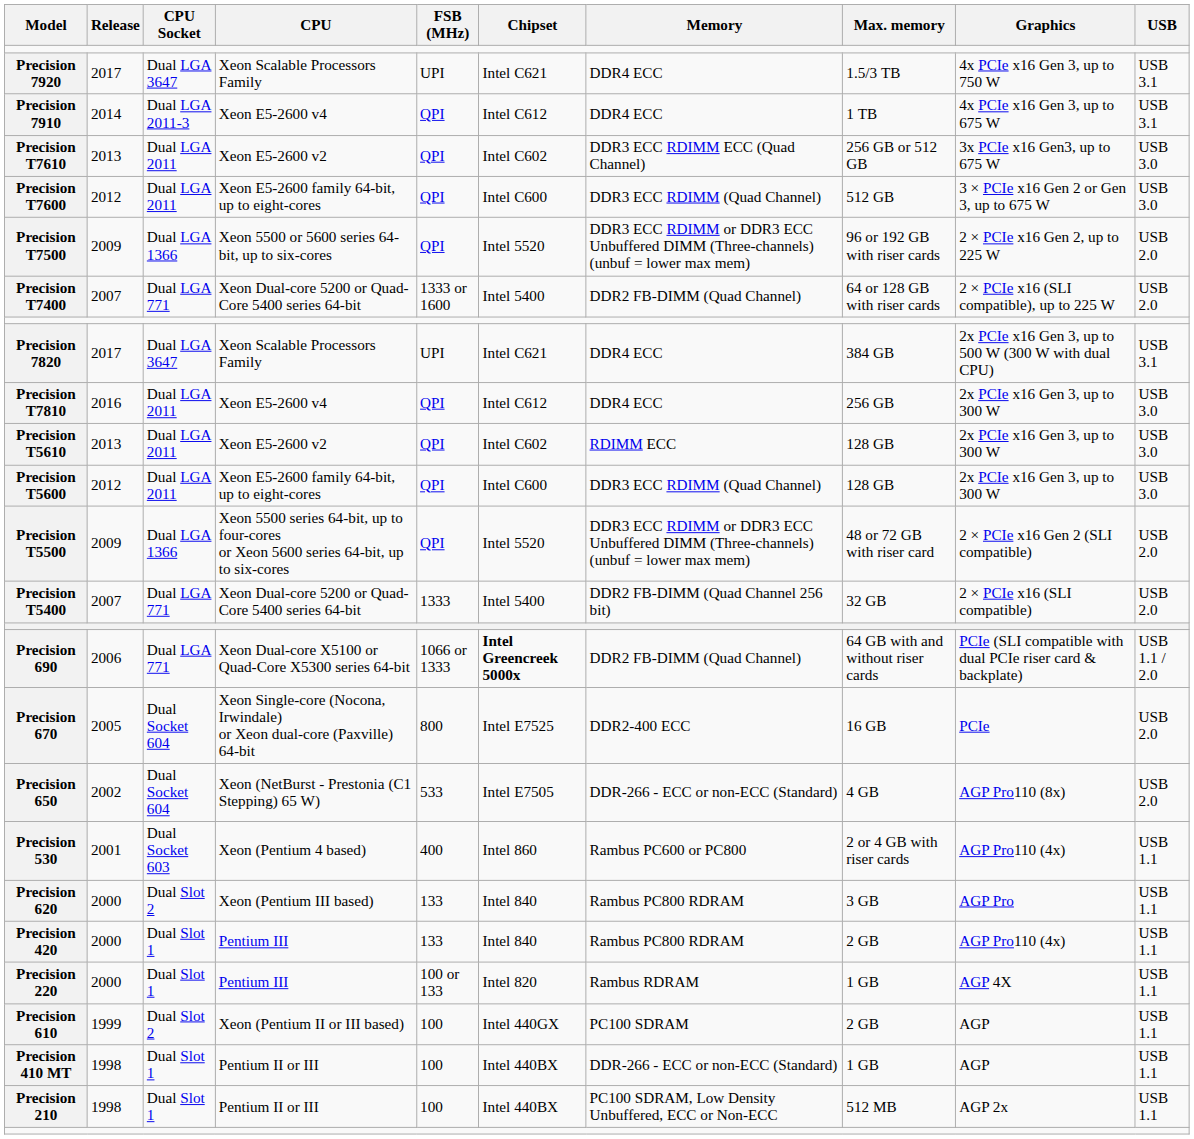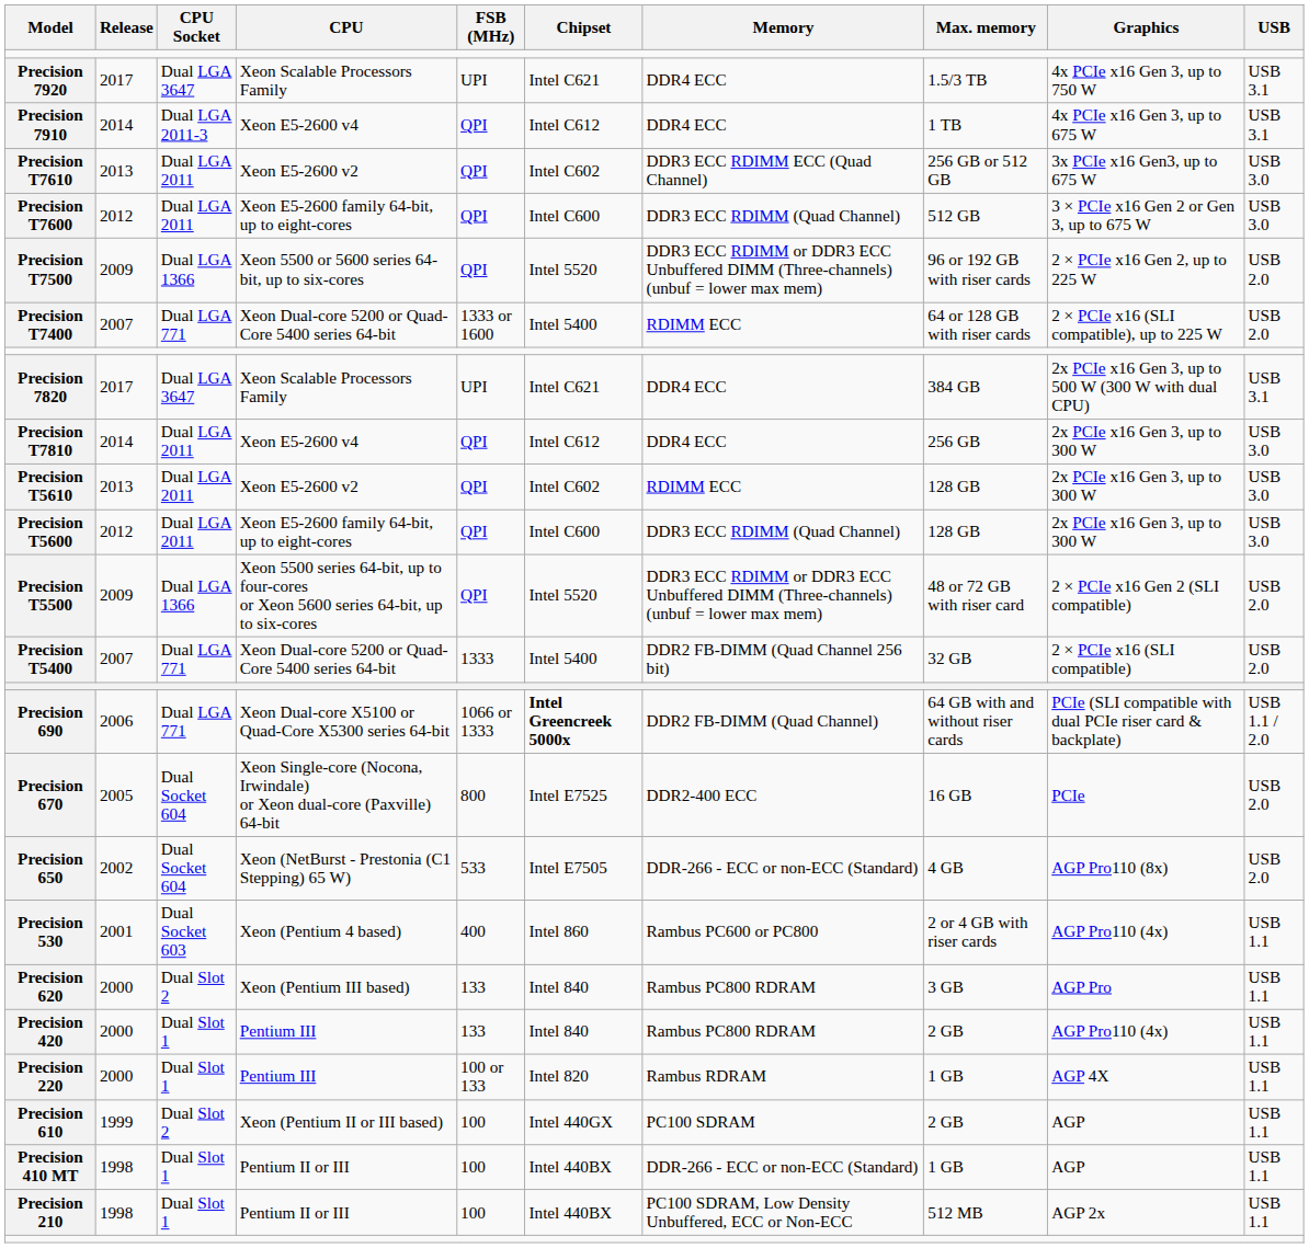 <table class="wikitable">
 <tr>
 <th style="width:7%">Model</th>
 <th>Release</th>
 <th>CPU Socket</th>
 <th style="width:17%">CPU</th>
 <th>FSB (MHz)</th>
 <th>Chipset</th>
 <th>Memory</th>
 <th>Max. memory</th>
 <th>Graphics</th>
 <th>USB</th>
 </tr>
 <tr>
 <td colspan="10"></td>
 </tr>
 <tr>
 <th>Precision 7920</th>
 <td>2017</td>
 <td>Dual <a href='#'>LGA 3647</a></td>
 <td>Xeon Scalable Processors Family</td>
 <td>UPI</td>
 <td>Intel C621</td>
 <td>DDR4 ECC</td>
 <td>1.5/3 TB</td>
 <td>4x <a href='#'>PCIe</a> x16 Gen 3, up to 750 W</td>
 <td>USB 3.1</td>
 </tr>
 <tr>
 <th>Precision 7910</th>
 <td>2014</td>
 <td>Dual <a href='#'>LGA 2011-3</a></td>
 <td>Xeon E5-2600 v4</td>
 <td><a href='#'>QPI</a></td>
 <td>Intel C612</td>
 <td>DDR4 ECC</td>
 <td>1 TB</td>
 <td>4x <a href='#'>PCIe</a> x16 Gen 3, up to 675 W</td>
 <td>USB 3.1</td>
 </tr>
 <tr>
 <th>Precision T7610</th>
 <td>2013</td>
 <td>Dual <a href='#'>LGA 2011</a></td>
 <td>Xeon E5-2600 v2</td>
 <td><a href='#'>QPI</a></td>
 <td>Intel C602</td>
 <td>DDR3 ECC <a href='#'>RDIMM</a> ECC (Quad Channel)</td>
 <td>256 GB or 512 GB</td>
 <td>3x <a href='#'>PCIe</a> x16 Gen3, up to 675 W</td>
 <td>USB 3.0</td>
 </tr>
 <tr>
 <th>Precision T7600</th>
 <td>2012</td>
 <td>Dual <a href='#'>LGA 2011</a></td>
 <td>Xeon E5-2600 family 64-bit, up to eight-cores</td>
 <td><a href='#'>QPI</a></td>
 <td>Intel C600</td>
 <td>DDR3 ECC <a href='#'>RDIMM</a> (Quad Channel)</td>
 <td>512 GB</td>
 <td>3 × <a href='#'>PCIe</a> x16 Gen 2 or Gen 3, up to 675 W</td>
 <td>USB 3.0</td>
 </tr>
 <tr>
 <th>Precision T7500</th>
 <td>2009</td>
 <td>Dual <a href='#'>LGA 1366</a> </td>
 <td>Xeon 5500 or 5600 series 64-bit, up to six-cores</td>
 <td><a href='#'>QPI</a></td>
 <td>Intel 5520</td>
 <td>DDR3 ECC <a href='#'>RDIMM</a> or DDR3 ECC Unbuffered DIMM (Three-channels) (unbuf = lower max mem)</td>
 <td>96 or 192 GB with riser cards</td>
 <td>2 × <a href='#'>PCIe</a> x16 Gen 2, up to 225 W</td>
 <td>USB 2.0</td>
 </tr>
 <tr>
 <th>Precision T7400</th>
 <td>2007</td>
 <td>Dual <a href='#'>LGA 771</a></td>
 <td>Xeon Dual-core 5200 or Quad-Core 5400 series 64-bit</td>
 <td>1333 or 1600</td>
 <td>Intel 5400</td>
-<td>DDR2 FB-DIMM (Quad Channel)</td>
+<td><a href='#'>RDIMM</a> ECC</td>
 <td>64 or 128 GB with riser cards</td>
 <td>2 × <a href='#'>PCIe</a> x16 (SLI compatible), up to 225 W</td>
 <td>USB 2.0</td>
 </tr>
 <tr>
 <td colspan="10"></td>
 </tr>
 <tr>
 <th>Precision 7820</th>
 <td>2017</td>
 <td>Dual <a href='#'>LGA 3647</a></td>
 <td>Xeon Scalable Processors Family</td>
 <td>UPI</td>
 <td>Intel C621</td>
 <td>DDR4 ECC</td>
 <td>384 GB</td>
 <td>2x <a href='#'>PCIe</a> x16 Gen 3, up to 500 W (300 W with dual CPU)</td>
 <td>USB 3.1</td>
 </tr>
 <tr>
 <th>Precision T7810</th>
-<td>2016</td>
+<td>2014</td>
 <td>Dual <a href='#'>LGA 2011</a></td>
 <td>Xeon E5-2600 v4</td>
 <td><a href='#'>QPI</a></td>
 <td>Intel C612</td>
 <td>DDR4 ECC</td>
 <td>256 GB</td>
 <td>2x <a href='#'>PCIe</a> x16 Gen 3, up to 300 W</td>
 <td>USB 3.0</td>
 </tr>
 <tr>
 <th>Precision T5610</th>
 <td>2013</td>
 <td>Dual <a href='#'>LGA 2011</a></td>
 <td>Xeon E5-2600 v2</td>
 <td><a href='#'>QPI</a></td>
 <td>Intel C602</td>
 <td><a href='#'>RDIMM</a> ECC</td>
 <td>128 GB</td>
 <td>2x <a href='#'>PCIe</a> x16 Gen 3, up to 300 W</td>
 <td>USB 3.0</td>
 </tr>
 <tr>
 <th>Precision T5600</th>
 <td>2012</td>
 <td>Dual <a href='#'>LGA 2011</a></td>
 <td>Xeon E5-2600 family 64-bit, up to eight-cores</td>
 <td><a href='#'>QPI</a></td>
 <td>Intel C600</td>
 <td>DDR3 ECC <a href='#'>RDIMM</a> (Quad Channel)</td>
 <td>128 GB</td>
 <td>2x <a href='#'>PCIe</a> x16 Gen 3, up to 300 W</td>
 <td>USB 3.0</td>
 </tr>
 <tr>
 <th>Precision T5500</th>
 <td>2009</td>
 <td>Dual <a href='#'>LGA 1366</a> </td>
 <td>Xeon 5500 series 64-bit, up to four-cores<br>or Xeon 5600 series 64-bit, up to six-cores</td>
 <td><a href='#'>QPI</a></td>
 <td>Intel 5520</td>
 <td>DDR3 ECC <a href='#'>RDIMM</a> or DDR3 ECC Unbuffered DIMM (Three-channels) (unbuf = lower max mem)</td>
 <td>48 or 72 GB with riser card</td>
 <td>2 × <a href='#'>PCIe</a> x16 Gen 2 (SLI compatible)</td>
 <td>USB 2.0</td>
 </tr>
 <tr>
 <th>Precision T5400</th>
 <td>2007</td>
 <td>Dual <a href='#'>LGA 771</a></td>
 <td>Xeon Dual-core 5200 or Quad-Core 5400 series 64-bit</td>
 <td>1333</td>
 <td>Intel 5400</td>
 <td>DDR2 FB-DIMM (Quad Channel 256 bit)</td>
 <td>32 GB</td>
 <td>2 × <a href='#'>PCIe</a> x16 (SLI compatible)</td>
 <td>USB 2.0</td>
 </tr>
 <tr>
 <th colspan="10"></th>
 </tr>
 <tr>
 <th>Precision 690</th>
 <td>2006</td>
 <td>Dual <a href='#'>LGA 771</a></td>
 <td>Xeon Dual-core X5100 or Quad-Core X5300 series 64-bit</td>
 <td>1066 or 1333</td>
 <td><strong>Intel Greencreek 5000x</strong></td>
 <td>DDR2 FB-DIMM (Quad Channel)</td>
 <td>64 GB with and without riser cards</td>
 <td><a href='#'>PCIe</a> (SLI compatible with dual PCIe riser card & backplate)</td>
 <td>USB 1.1 / 2.0</td>
 </tr>
 <tr>
 <th>Precision 670</th>
 <td>2005</td>
 <td>Dual <a href='#'>Socket 604</a></td>
 <td>Xeon Single-core (Nocona, Irwindale) <br>or Xeon dual-core (Paxville) 64-bit</td>
 <td>800</td>
 <td>Intel E7525</td>
 <td>DDR2-400 ECC</td>
 <td>16 GB</td>
 <td><a href='#'>PCIe</a></td>
 <td>USB 2.0</td>
 </tr>
 <tr>
 <th>Precision 650</th>
 <td>2002</td>
 <td>Dual <a href='#'>Socket 604</a></td>
 <td>Xeon (NetBurst - Prestonia (C1 Stepping) 65 W)</td>
 <td>533</td>
 <td>Intel E7505</td>
 <td>DDR-266 - ECC or non-ECC (Standard)</td>
 <td>4 GB</td>
 <td><a href='#'>AGP Pro</a>110 (8x)</td>
 <td>USB 2.0</td>
 </tr>
 <tr>
 <th>Precision 530</th>
 <td>2001</td>
 <td>Dual <a href='#'>Socket 603</a></td>
 <td>Xeon (Pentium 4 based)</td>
 <td>400</td>
 <td>Intel 860</td>
 <td>Rambus PC600 or PC800</td>
 <td>2 or 4 GB with riser cards</td>
 <td><a href='#'>AGP Pro</a>110 (4x)</td>
 <td>USB 1.1</td>
 </tr>
 <tr>
 <th>Precision 620</th>
 <td>2000</td>
 <td>Dual <a href='#'>Slot 2</a></td>
 <td>Xeon (Pentium III based)</td>
 <td>133</td>
 <td>Intel 840</td>
 <td>Rambus PC800 RDRAM</td>
 <td>3 GB</td>
 <td><a href='#'>AGP Pro</a></td>
 <td>USB 1.1</td>
 </tr>
 <tr>
 <th>Precision 420</th>
 <td>2000</td>
 <td>Dual <a href='#'>Slot 1</a></td>
 <td><a href='#'>Pentium III</a></td>
 <td>133</td>
 <td>Intel 840</td>
 <td>Rambus PC800 RDRAM</td>
 <td>2 GB</td>
 <td><a href='#'>AGP Pro</a>110 (4x)</td>
 <td>USB 1.1</td>
 </tr>
 <tr>
 <th>Precision 220</th>
 <td>2000</td>
 <td>Dual <a href='#'>Slot 1</a></td>
 <td><a href='#'>Pentium III</a></td>
 <td>100 or 133</td>
 <td>Intel 820</td>
 <td>Rambus RDRAM</td>
 <td>1 GB</td>
 <td><a href='#'>AGP</a> 4X</td>
 <td>USB 1.1</td>
 </tr>
 <tr>
 <th>Precision 610</th>
 <td>1999</td>
 <td>Dual <a href='#'>Slot 2</a></td>
 <td>Xeon (Pentium II or III based)</td>
 <td>100</td>
 <td>Intel 440GX</td>
 <td>PC100 SDRAM</td>
 <td>2 GB</td>
 <td>AGP</td>
 <td>USB 1.1</td>
 </tr>
 <tr>
 <th>Precision 410 MT</th>
 <td>1998</td>
 <td>Dual <a href='#'>Slot 1</a></td>
 <td>Pentium II or III</td>
 <td>100</td>
 <td>Intel 440BX</td>
 <td>DDR-266 - ECC or non-ECC (Standard)</td>
 <td>1 GB</td>
 <td>AGP</td>
 <td>USB 1.1</td>
 </tr>
 <tr>
 <th>Precision 210</th>
 <td>1998</td>
 <td>Dual <a href='#'>Slot 1</a></td>
 <td>Pentium II or III</td>
 <td>100</td>
 <td>Intel 440BX</td>
 <td>PC100 SDRAM, Low Density Unbuffered, ECC or Non-ECC</td>
 <td>512 MB</td>
 <td>AGP 2x</td>
 <td>USB 1.1</td>
 </tr>
 <tr>
 <td colspan="10"></td>
 </tr>
 </table>
